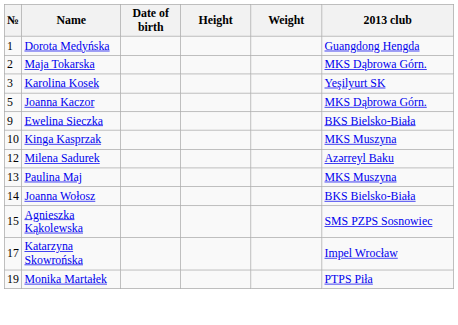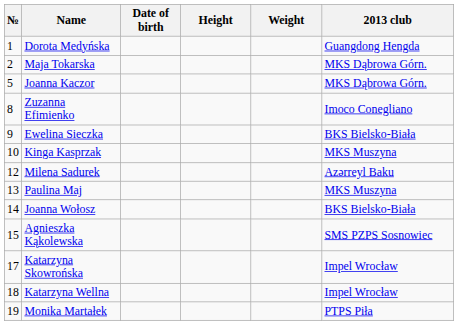 <table class=wikitable sortable style=font-size:100%; text-align:center;>
 <tr>
 <th>№</th>
 <th style=width:12em>Name</th>
 <th style=width:8em>Date of birth</th>
 <th style=width:9em>Height</th>
 <th style=width:9em>Weight</th>
 <th style=width:19em>2013 club</th>
 </tr>
 <tr>
 <td>1</td>
 <td><a href='#'>Dorota Medyńska</a></td>
 <td></td>
 <td></td>
 <td></td>
 <td> <a href='#'>Guangdong Hengda</a></td>
 </tr>
 <tr>
 <td>2</td>
 <td><a href='#'>Maja Tokarska</a></td>
 <td></td>
 <td></td>
 <td></td>
 <td> <a href='#'>MKS Dąbrowa Górn.</a></td>
 </tr>
 <tr>
-<td>3</td>
-<td><a href='#'>Karolina Kosek</a></td>
-<td></td>
-<td></td>
-<td></td>
-<td> <a href='#'>Yeşilyurt SK</a></td>
-</tr>
-<tr>
 <td>5</td>
 <td><a href='#'>Joanna Kaczor</a></td>
 <td></td>
 <td></td>
 <td></td>
 <td> <a href='#'>MKS Dąbrowa Górn.</a></td>
+</tr>
+<tr>
+<td>8</td>
+<td><a href='#'>Zuzanna Efimienko</a></td>
+<td></td>
+<td></td>
+<td></td>
+<td> <a href='#'>Imoco Conegliano</a></td>
 </tr>
 <tr>
 <td>9</td>
 <td><a href='#'>Ewelina Sieczka</a></td>
 <td></td>
 <td></td>
 <td></td>
 <td> <a href='#'>BKS Bielsko-Biała</a></td>
 </tr>
 <tr>
 <td>10</td>
 <td><a href='#'>Kinga Kasprzak</a></td>
 <td></td>
 <td></td>
 <td></td>
 <td> <a href='#'>MKS Muszyna</a></td>
 </tr>
 <tr>
 <td>12</td>
 <td><a href='#'>Milena Sadurek</a></td>
 <td></td>
 <td></td>
 <td></td>
 <td> <a href='#'>Azərreyl Baku</a></td>
 </tr>
 <tr>
 <td>13</td>
 <td><a href='#'>Paulina Maj</a></td>
 <td></td>
 <td></td>
 <td></td>
 <td> <a href='#'>MKS Muszyna</a></td>
 </tr>
 <tr>
 <td>14</td>
 <td><a href='#'>Joanna Wołosz</a></td>
 <td></td>
 <td></td>
 <td></td>
 <td> <a href='#'>BKS Bielsko-Biała</a></td>
 </tr>
 <tr>
 <td>15</td>
 <td><a href='#'>Agnieszka Kąkolewska</a></td>
 <td></td>
 <td></td>
 <td></td>
 <td> <a href='#'>SMS PZPS Sosnowiec</a></td>
 </tr>
 <tr>
 <td>17</td>
 <td><a href='#'>Katarzyna Skowrońska </a></td>
 <td></td>
 <td></td>
 <td></td>
 <td> <a href='#'>Impel Wrocław</a></td>
 </tr>
 <tr>
+<td>18</td>
+<td><a href='#'>Katarzyna Wellna</a></td>
+<td></td>
+<td></td>
+<td></td>
+<td> <a href='#'>Impel Wrocław</a></td>
+</tr>
+<tr>
 <td>19</td>
 <td><a href='#'>Monika Martałek</a></td>
 <td></td>
 <td></td>
 <td></td>
 <td> <a href='#'>PTPS Piła</a></td>
 </tr>
 </table>
